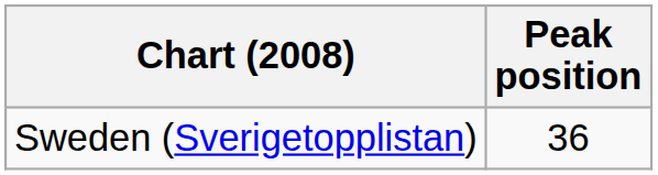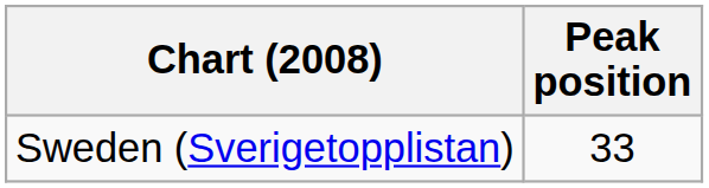 <table class="wikitable">
 <tr>
 <th>Chart (2008)</th>
 <th>Peak<br>position</th>
 </tr>
 <tr>
 <td>Sweden (<a href='#'>Sverigetopplistan</a>)</td>
-<td align="center">36</td>
+<td align="center">33</td>
 </tr>
 </table>
